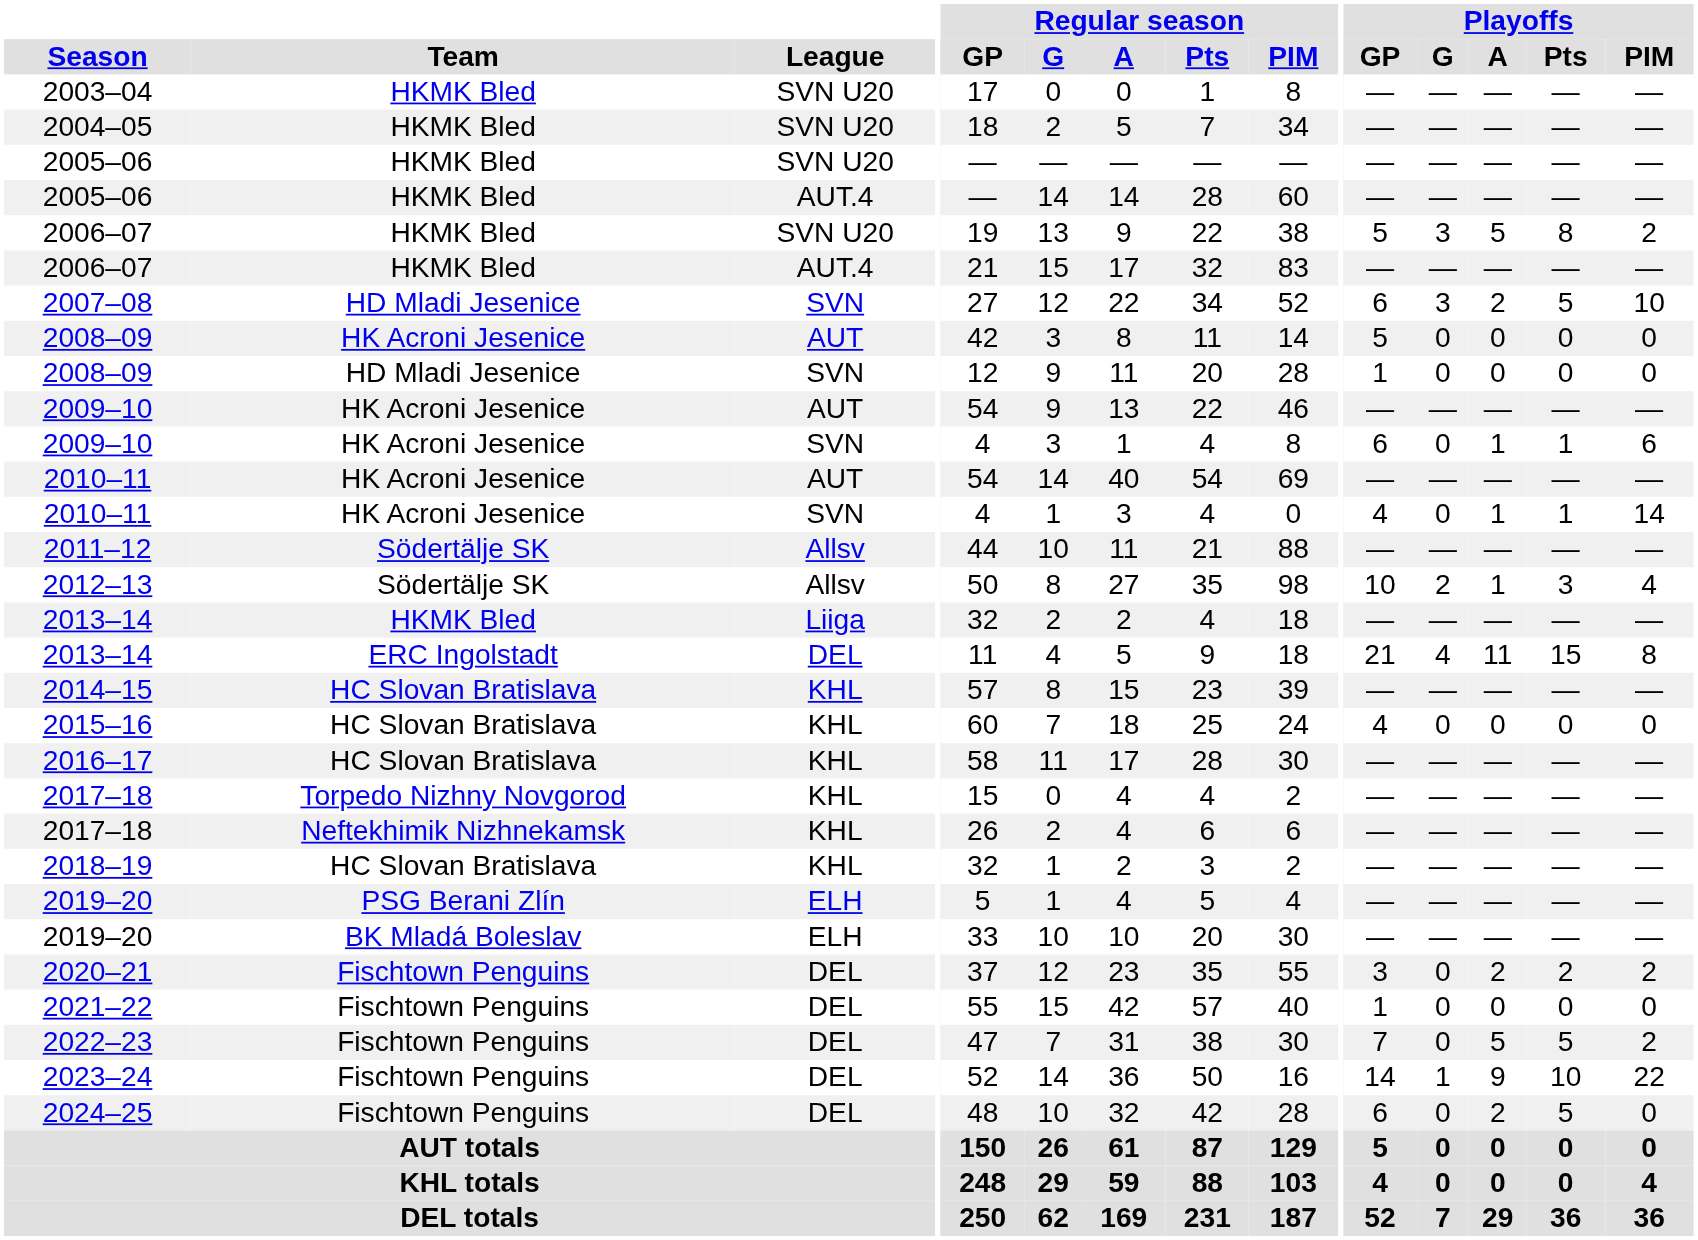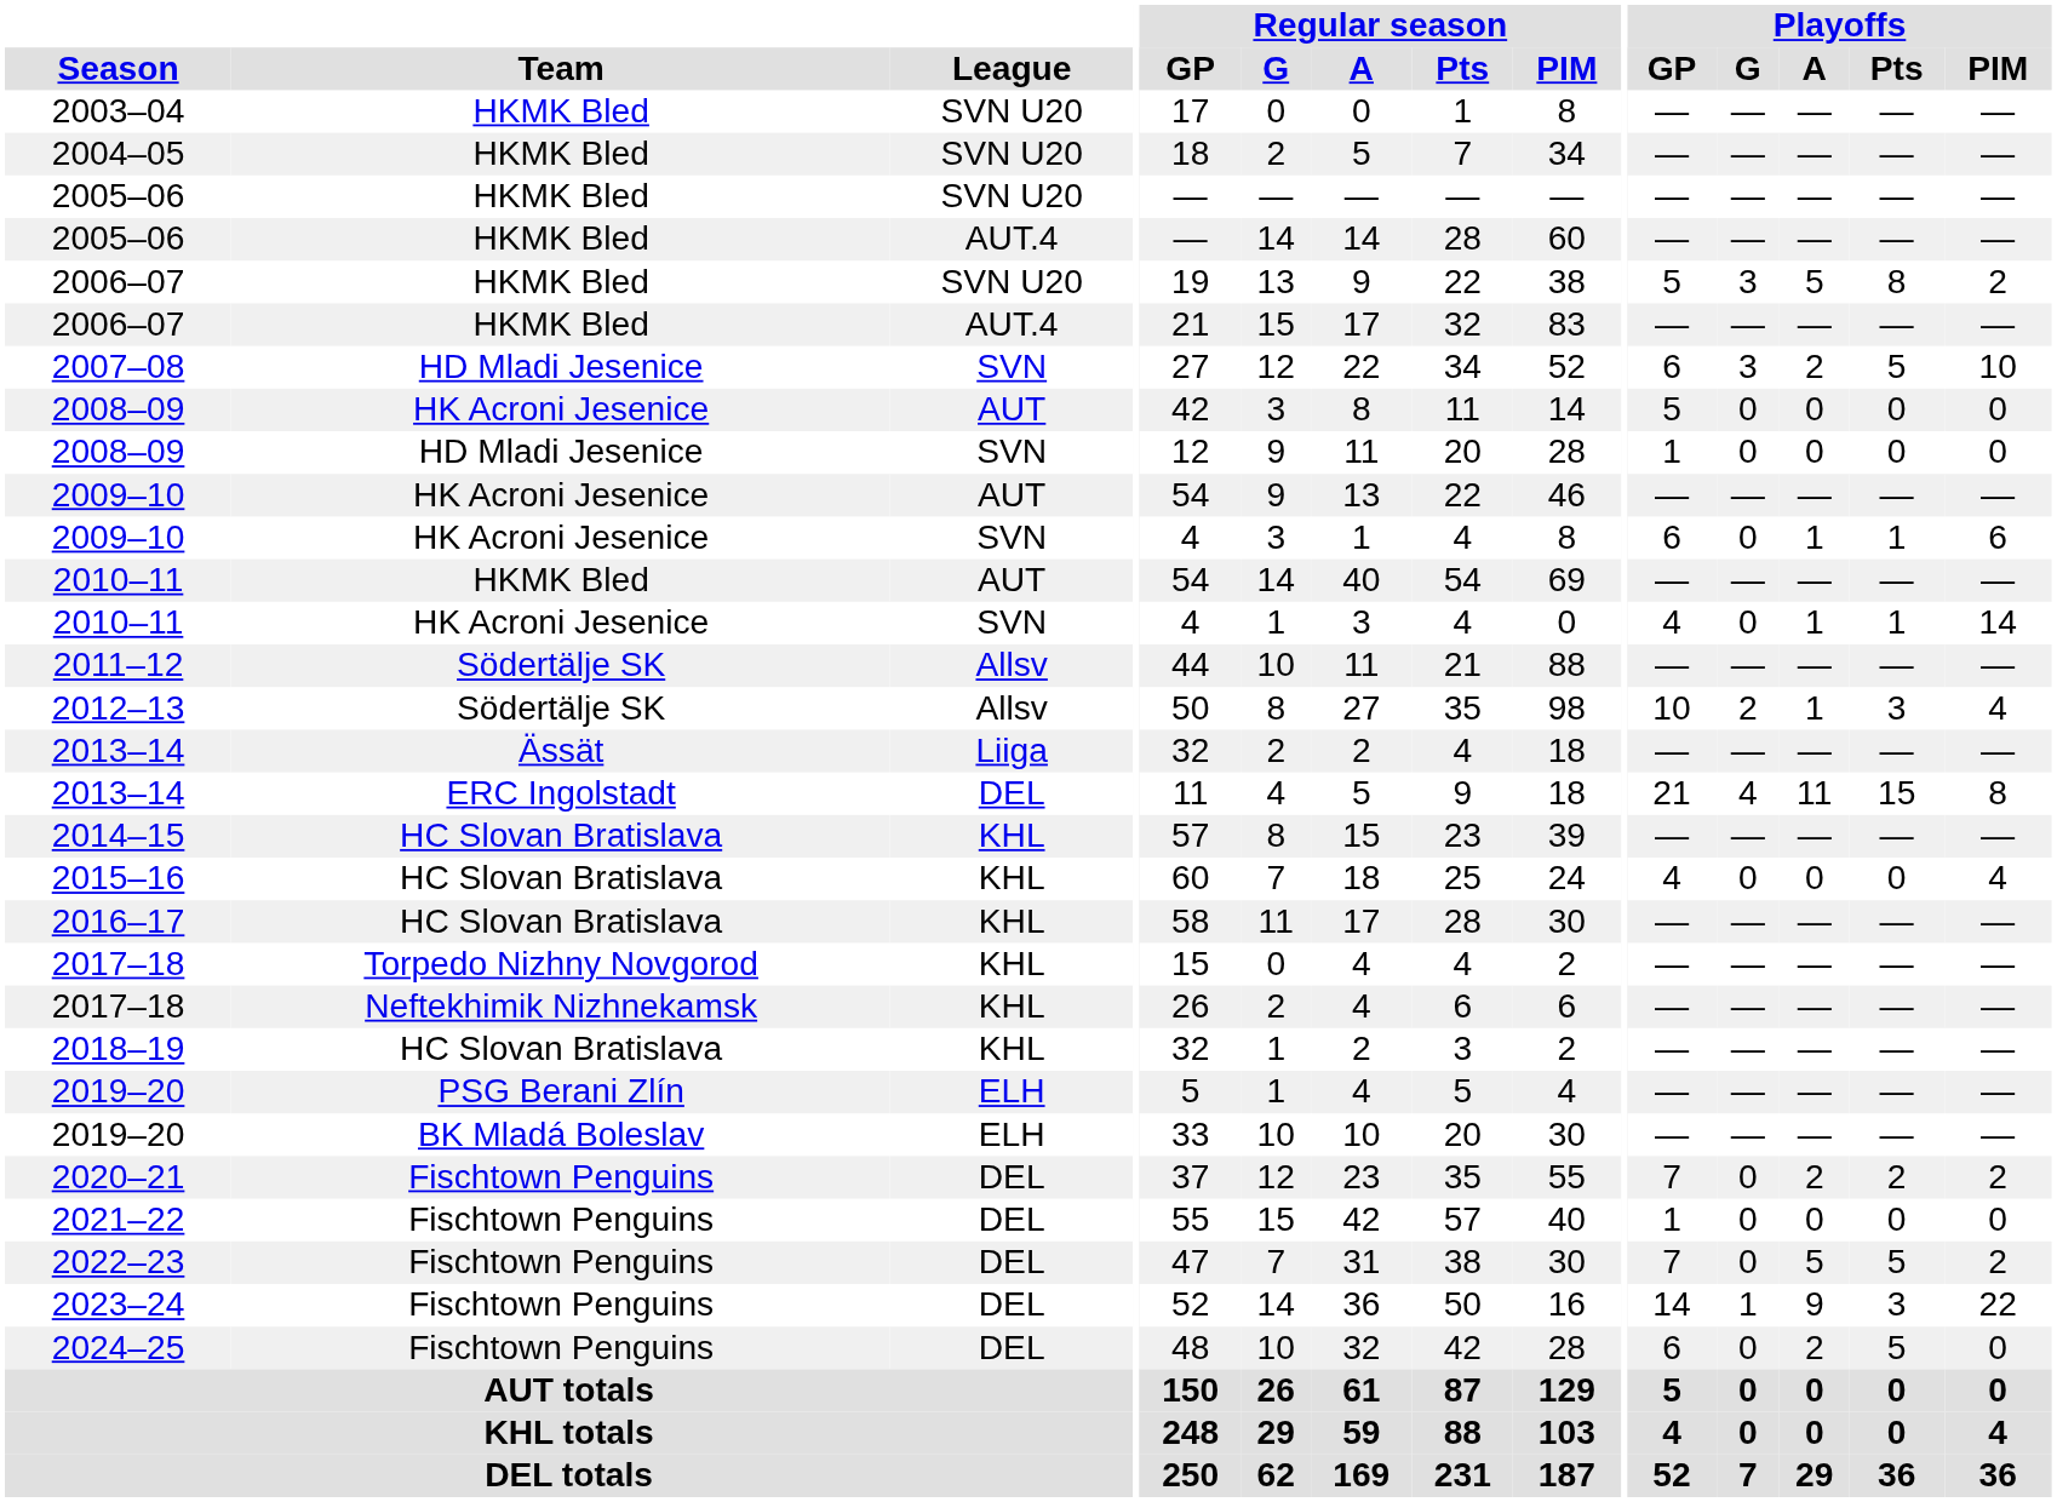 <table border="0" cellpadding="1" cellspacing="0" style="text-align:center; width:60em">
 <tr bgcolor="#e0e0e0">
 <th colspan="3" bgcolor="#ffffff"></th>
 <th rowspan="99" bgcolor="#ffffff"></th>
 <th colspan="5"><a href='#'>Regular season</a></th>
 <th rowspan="99" bgcolor="#ffffff"></th>
 <th colspan="5"><a href='#'>Playoffs</a></th>
 </tr>
 <tr bgcolor="#e0e0e0">
 <th><a href='#'>Season</a></th>
 <th>Team</th>
 <th>League</th>
 <th>GP</th>
 <th><a href='#'>G</a></th>
 <th><a href='#'>A</a></th>
 <th><a href='#'>Pts</a></th>
 <th><a href='#'>PIM</a></th>
 <th>GP</th>
 <th>G</th>
 <th>A</th>
 <th>Pts</th>
 <th>PIM</th>
 </tr>
 <tr>
 <td>2003–04</td>
 <td><a href='#'>HKMK Bled</a></td>
 <td>SVN U20</td>
 <td>17</td>
 <td>0</td>
 <td>0</td>
 <td>1</td>
 <td>8</td>
 <td>—</td>
 <td>—</td>
 <td>—</td>
 <td>—</td>
 <td>—</td>
 </tr>
 <tr bgcolor="#f0f0f0">
 <td>2004–05</td>
 <td>HKMK Bled</td>
 <td>SVN U20</td>
 <td>18</td>
 <td>2</td>
 <td>5</td>
 <td>7</td>
 <td>34</td>
 <td>—</td>
 <td>—</td>
 <td>—</td>
 <td>—</td>
 <td>—</td>
 </tr>
 <tr>
 <td>2005–06</td>
 <td>HKMK Bled</td>
 <td>SVN U20</td>
 <td>—</td>
 <td>—</td>
 <td>—</td>
 <td>—</td>
 <td>—</td>
 <td>—</td>
 <td>—</td>
 <td>—</td>
 <td>—</td>
 <td>—</td>
 </tr>
 <tr bgcolor="#f0f0f0">
 <td>2005–06</td>
 <td>HKMK Bled</td>
 <td>AUT.4</td>
 <td>—</td>
 <td>14</td>
 <td>14</td>
 <td>28</td>
 <td>60</td>
 <td>—</td>
 <td>—</td>
 <td>—</td>
 <td>—</td>
 <td>—</td>
 </tr>
 <tr>
 <td>2006–07</td>
 <td>HKMK Bled</td>
 <td>SVN U20</td>
 <td>19</td>
 <td>13</td>
 <td>9</td>
 <td>22</td>
 <td>38</td>
 <td>5</td>
 <td>3</td>
 <td>5</td>
 <td>8</td>
 <td>2</td>
 </tr>
 <tr bgcolor="#f0f0f0">
 <td>2006–07</td>
 <td>HKMK Bled</td>
 <td>AUT.4</td>
 <td>21</td>
 <td>15</td>
 <td>17</td>
 <td>32</td>
 <td>83</td>
 <td>—</td>
 <td>—</td>
 <td>—</td>
 <td>—</td>
 <td>—</td>
 </tr>
 <tr>
 <td><a href='#'>2007–08</a></td>
 <td><a href='#'>HD Mladi Jesenice</a></td>
 <td><a href='#'>SVN</a></td>
 <td>27</td>
 <td>12</td>
 <td>22</td>
 <td>34</td>
 <td>52</td>
 <td>6</td>
 <td>3</td>
 <td>2</td>
 <td>5</td>
 <td>10</td>
 </tr>
 <tr bgcolor="#f0f0f0">
 <td><a href='#'>2008–09</a></td>
 <td><a href='#'>HK Acroni Jesenice</a></td>
 <td><a href='#'>AUT</a></td>
 <td>42</td>
 <td>3</td>
 <td>8</td>
 <td>11</td>
 <td>14</td>
 <td>5</td>
 <td>0</td>
 <td>0</td>
 <td>0</td>
 <td>0</td>
 </tr>
 <tr>
 <td><a href='#'>2008–09</a></td>
 <td>HD Mladi Jesenice</td>
 <td>SVN</td>
 <td>12</td>
 <td>9</td>
 <td>11</td>
 <td>20</td>
 <td>28</td>
 <td>1</td>
 <td>0</td>
 <td>0</td>
 <td>0</td>
 <td>0</td>
 </tr>
 <tr bgcolor="#f0f0f0">
 <td><a href='#'>2009–10</a></td>
 <td>HK Acroni Jesenice</td>
 <td>AUT</td>
 <td>54</td>
 <td>9</td>
 <td>13</td>
 <td>22</td>
 <td>46</td>
 <td>—</td>
 <td>—</td>
 <td>—</td>
 <td>—</td>
 <td>—</td>
 </tr>
 <tr>
 <td><a href='#'>2009–10</a></td>
 <td>HK Acroni Jesenice</td>
 <td>SVN</td>
 <td>4</td>
 <td>3</td>
 <td>1</td>
 <td>4</td>
 <td>8</td>
 <td>6</td>
 <td>0</td>
 <td>1</td>
 <td>1</td>
 <td>6</td>
 </tr>
 <tr bgcolor="#f0f0f0">
 <td><a href='#'>2010–11</a></td>
-<td>HK Acroni Jesenice</td>
+<td>HKMK Bled</td>
 <td>AUT</td>
 <td>54</td>
 <td>14</td>
 <td>40</td>
 <td>54</td>
 <td>69</td>
 <td>—</td>
 <td>—</td>
 <td>—</td>
 <td>—</td>
 <td>—</td>
 </tr>
 <tr>
 <td><a href='#'>2010–11</a></td>
 <td>HK Acroni Jesenice</td>
 <td>SVN</td>
 <td>4</td>
 <td>1</td>
 <td>3</td>
 <td>4</td>
 <td>0</td>
 <td>4</td>
 <td>0</td>
 <td>1</td>
 <td>1</td>
 <td>14</td>
 </tr>
 <tr bgcolor="#f0f0f0">
 <td><a href='#'>2011–12</a></td>
 <td><a href='#'>Södertälje SK</a></td>
 <td><a href='#'>Allsv</a></td>
 <td>44</td>
 <td>10</td>
 <td>11</td>
 <td>21</td>
 <td>88</td>
 <td>—</td>
 <td>—</td>
 <td>—</td>
 <td>—</td>
 <td>—</td>
 </tr>
 <tr>
 <td><a href='#'>2012–13</a></td>
 <td>Södertälje SK</td>
 <td>Allsv</td>
 <td>50</td>
 <td>8</td>
 <td>27</td>
 <td>35</td>
 <td>98</td>
 <td>10</td>
 <td>2</td>
 <td>1</td>
 <td>3</td>
 <td>4</td>
 </tr>
 <tr bgcolor="#f0f0f0">
 <td><a href='#'>2013–14</a></td>
-<td><a href='#'>HKMK Bled</a></td>
+<td><a href='#'>Ässät</a></td>
 <td><a href='#'>Liiga</a></td>
 <td>32</td>
 <td>2</td>
 <td>2</td>
 <td>4</td>
 <td>18</td>
 <td>—</td>
 <td>—</td>
 <td>—</td>
 <td>—</td>
 <td>—</td>
 </tr>
 <tr>
 <td><a href='#'>2013–14</a></td>
 <td><a href='#'>ERC Ingolstadt</a></td>
 <td><a href='#'>DEL</a></td>
 <td>11</td>
 <td>4</td>
 <td>5</td>
 <td>9</td>
 <td>18</td>
 <td>21</td>
 <td>4</td>
 <td>11</td>
 <td>15</td>
 <td>8</td>
 </tr>
 <tr bgcolor="#f0f0f0">
 <td><a href='#'>2014–15</a></td>
 <td><a href='#'>HC Slovan Bratislava</a></td>
 <td><a href='#'>KHL</a></td>
 <td>57</td>
 <td>8</td>
 <td>15</td>
 <td>23</td>
 <td>39</td>
 <td>—</td>
 <td>—</td>
 <td>—</td>
 <td>—</td>
 <td>—</td>
 </tr>
 <tr>
 <td><a href='#'>2015–16</a></td>
 <td>HC Slovan Bratislava</td>
 <td>KHL</td>
 <td>60</td>
 <td>7</td>
 <td>18</td>
 <td>25</td>
 <td>24</td>
 <td>4</td>
 <td>0</td>
 <td>0</td>
 <td>0</td>
-<td>0</td>
+<td>4</td>
 </tr>
 <tr bgcolor="#f0f0f0">
 <td><a href='#'>2016–17</a></td>
 <td>HC Slovan Bratislava</td>
 <td>KHL</td>
 <td>58</td>
 <td>11</td>
 <td>17</td>
 <td>28</td>
 <td>30</td>
 <td>—</td>
 <td>—</td>
 <td>—</td>
 <td>—</td>
 <td>—</td>
 </tr>
 <tr>
 <td><a href='#'>2017–18</a></td>
 <td><a href='#'>Torpedo Nizhny Novgorod</a></td>
 <td>KHL</td>
 <td>15</td>
 <td>0</td>
 <td>4</td>
 <td>4</td>
 <td>2</td>
 <td>—</td>
 <td>—</td>
 <td>—</td>
 <td>—</td>
 <td>—</td>
 </tr>
 <tr bgcolor="#f0f0f0">
 <td>2017–18</td>
 <td><a href='#'>Neftekhimik Nizhnekamsk</a></td>
 <td>KHL</td>
 <td>26</td>
 <td>2</td>
 <td>4</td>
 <td>6</td>
 <td>6</td>
 <td>—</td>
 <td>—</td>
 <td>—</td>
 <td>—</td>
 <td>—</td>
 </tr>
 <tr>
 <td><a href='#'>2018–19</a></td>
 <td>HC Slovan Bratislava</td>
 <td>KHL</td>
 <td>32</td>
 <td>1</td>
 <td>2</td>
 <td>3</td>
 <td>2</td>
 <td>—</td>
 <td>—</td>
 <td>—</td>
 <td>—</td>
 <td>—</td>
 </tr>
 <tr bgcolor="#f0f0f0">
 <td><a href='#'>2019–20</a></td>
 <td><a href='#'>PSG Berani Zlín</a></td>
 <td><a href='#'>ELH</a></td>
 <td>5</td>
 <td>1</td>
 <td>4</td>
 <td>5</td>
 <td>4</td>
 <td>—</td>
 <td>—</td>
 <td>—</td>
 <td>—</td>
 <td>—</td>
 </tr>
 <tr>
 <td>2019–20</td>
 <td><a href='#'>BK Mladá Boleslav</a></td>
 <td>ELH</td>
 <td>33</td>
 <td>10</td>
 <td>10</td>
 <td>20</td>
 <td>30</td>
 <td>—</td>
 <td>—</td>
 <td>—</td>
 <td>—</td>
 <td>—</td>
 </tr>
 <tr bgcolor="#f0f0f0">
 <td><a href='#'>2020–21</a></td>
 <td><a href='#'>Fischtown Penguins</a></td>
 <td>DEL</td>
 <td>37</td>
 <td>12</td>
 <td>23</td>
 <td>35</td>
 <td>55</td>
-<td>3</td>
+<td>7</td>
 <td>0</td>
 <td>2</td>
 <td>2</td>
 <td>2</td>
 </tr>
 <tr>
 <td><a href='#'>2021–22</a></td>
 <td>Fischtown Penguins</td>
 <td>DEL</td>
 <td>55</td>
 <td>15</td>
 <td>42</td>
 <td>57</td>
 <td>40</td>
 <td>1</td>
 <td>0</td>
 <td>0</td>
 <td>0</td>
 <td>0</td>
 </tr>
 <tr bgcolor="#f0f0f0">
 <td><a href='#'>2022–23</a></td>
 <td>Fischtown Penguins</td>
 <td>DEL</td>
 <td>47</td>
 <td>7</td>
 <td>31</td>
 <td>38</td>
 <td>30</td>
 <td>7</td>
 <td>0</td>
 <td>5</td>
 <td>5</td>
 <td>2</td>
 </tr>
 <tr>
 <td><a href='#'>2023–24</a></td>
 <td>Fischtown Penguins</td>
 <td>DEL</td>
 <td>52</td>
 <td>14</td>
 <td>36</td>
 <td>50</td>
 <td>16</td>
 <td>14</td>
 <td>1</td>
 <td>9</td>
-<td>10</td>
+<td>3</td>
 <td>22</td>
 </tr>
 <tr bgcolor="#f0f0f0">
 <td><a href='#'>2024–25</a></td>
 <td>Fischtown Penguins</td>
 <td>DEL</td>
 <td>48</td>
 <td>10</td>
 <td>32</td>
 <td>42</td>
 <td>28</td>
 <td>6</td>
 <td>0</td>
 <td>2</td>
 <td>5</td>
 <td>0</td>
 </tr>
 <tr bgcolor="#e0e0e0">
 <th colspan="3">AUT totals</th>
 <th>150</th>
 <th>26</th>
 <th>61</th>
 <th>87</th>
 <th>129</th>
 <th>5</th>
 <th>0</th>
 <th>0</th>
 <th>0</th>
 <th>0</th>
 </tr>
 <tr bgcolor="#e0e0e0">
 <th colspan="3">KHL totals</th>
 <th>248</th>
 <th>29</th>
 <th>59</th>
 <th>88</th>
 <th>103</th>
 <th>4</th>
 <th>0</th>
 <th>0</th>
 <th>0</th>
 <th>4</th>
 </tr>
 <tr bgcolor="#e0e0e0">
 <th colspan="3">DEL totals</th>
 <th>250</th>
 <th>62</th>
 <th>169</th>
 <th>231</th>
 <th>187</th>
 <th>52</th>
 <th>7</th>
 <th>29</th>
 <th>36</th>
 <th>36</th>
 </tr>
 </table>
